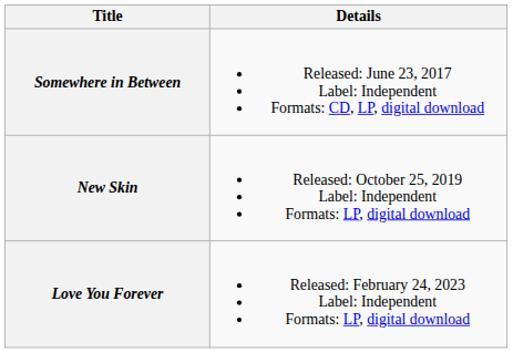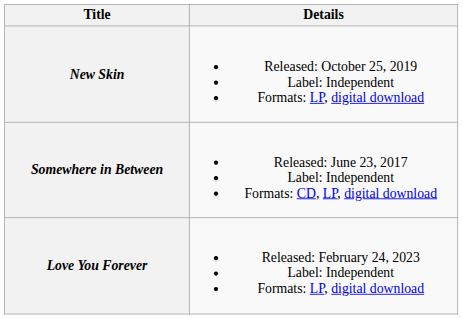 <table class="wikitable plainrowheaders" style="text-align:center">
 <tr>
 <th scope="col" style="width:13em;">Title</th>
 <th scope="col" style="width:19em;">Details</th>
 </tr>
 <tr>
+<th scope="row"><em>New Skin</em></th>
+<td><br><ul><li>Released: October 25, 2019</li><li>Label: Independent</li><li>Formats: <a href='#'>LP</a>, <a href='#'>digital download</a></li></ul></td>
+</tr>
+<tr>
 <th scope="row"><em>Somewhere in Between</em></th>
 <td><br><ul><li>Released: June 23, 2017</li><li>Label: Independent</li><li>Formats: <a href='#'>CD</a>, <a href='#'>LP</a>, <a href='#'>digital download</a></li></ul></td>
-</tr>
-<tr>
-<th scope="row"><em>New Skin</em></th>
-<td><br><ul><li>Released: October 25, 2019</li><li>Label: Independent</li><li>Formats: <a href='#'>LP</a>, <a href='#'>digital download</a></li></ul></td>
 </tr>
 <tr>
 <th scope="row"><em>Love You Forever</em></th>
 <td><br><ul><li>Released: February 24, 2023</li><li>Label: Independent</li><li>Formats:  <a href='#'>LP</a>, <a href='#'>digital download</a></li></ul></td>
 </tr>
 </table>
